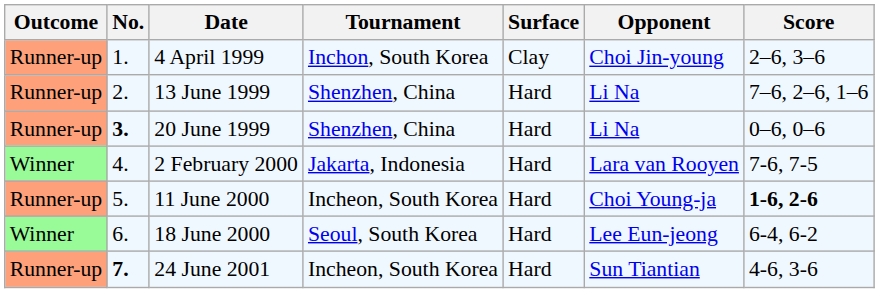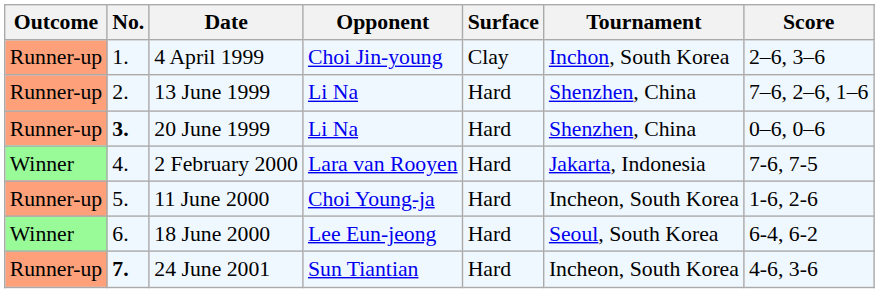 <table class="sortable wikitable" style=font-size:97%>
 <tr>
 <th>Outcome</th>
 <th>No.</th>
 <th>Date</th>
+<th>Opponent</th>
+<th>Surface</th>
 <th>Tournament</th>
-<th>Surface</th>
-<th>Opponent</th>
 <th>Score</th>
 </tr>
 <tr style="background:#f0f8ff;">
 <td bgcolor=FEA07A>Runner-up</td>
 <td>1.</td>
 <td>4 April 1999</td>
+<td>  <a href='#'>Choi Jin-young</a></td>
+<td>Clay</td>
 <td><a href='#'>Inchon</a>, South Korea</td>
-<td>Clay</td>
-<td>  <a href='#'>Choi Jin-young</a></td>
 <td>2–6, 3–6</td>
 </tr>
 <tr style="background:#f0f8ff;">
 <td bgcolor=FEA07A>Runner-up</td>
 <td>2.</td>
 <td>13 June 1999</td>
+<td> <a href='#'>Li Na</a></td>
+<td>Hard</td>
 <td><a href='#'>Shenzhen</a>, China</td>
-<td>Hard</td>
-<td> <a href='#'>Li Na</a></td>
 <td>7–6, 2–6, 1–6</td>
 </tr>
 <tr style="background:#f0f8ff;">
 <td bgcolor=FEA07A>Runner-up</td>
 <td><strong>3.</strong></td>
 <td>20 June 1999</td>
+<td> <a href='#'>Li Na</a></td>
+<td>Hard</td>
 <td><a href='#'>Shenzhen</a>, China</td>
-<td>Hard</td>
-<td> <a href='#'>Li Na</a></td>
 <td>0–6, 0–6</td>
 </tr>
 <tr style="background:#f0f8ff;">
 <td bgcolor=#98fb98>Winner</td>
 <td>4.</td>
 <td>2 February 2000</td>
+<td> <a href='#'>Lara van Rooyen</a></td>
+<td>Hard</td>
 <td><a href='#'>Jakarta</a>, Indonesia</td>
-<td>Hard</td>
-<td> <a href='#'>Lara van Rooyen</a></td>
 <td>7-6, 7-5</td>
 </tr>
 <tr style="background:#f0f8ff;">
 <td bgcolor=FEA07A>Runner-up</td>
 <td>5.</td>
 <td>11 June 2000</td>
+<td> <a href='#'>Choi Young-ja</a></td>
+<td>Hard</td>
 <td>Incheon, South Korea</td>
-<td>Hard</td>
-<td> <a href='#'>Choi Young-ja</a></td>
-<td><strong>1-6, 2-6</strong></td>
+<td>1-6, 2-6</td>
 </tr>
 <tr style="background:#f0f8ff;">
 <td bgcolor=#98fb98>Winner</td>
 <td>6.</td>
 <td>18 June 2000</td>
+<td> <a href='#'>Lee Eun-jeong</a></td>
+<td>Hard</td>
 <td><a href='#'>Seoul</a>, South Korea</td>
-<td>Hard</td>
-<td> <a href='#'>Lee Eun-jeong</a></td>
 <td>6-4, 6-2</td>
 </tr>
 <tr style="background:#f0f8ff;">
 <td bgcolor=FEA07A>Runner-up</td>
 <td><strong>7.</strong></td>
 <td>24 June 2001</td>
+<td> <a href='#'>Sun Tiantian</a></td>
+<td>Hard</td>
 <td>Incheon, South Korea</td>
-<td>Hard</td>
-<td> <a href='#'>Sun Tiantian</a></td>
 <td>4-6, 3-6</td>
 </tr>
 </table>
